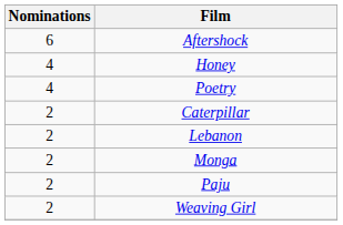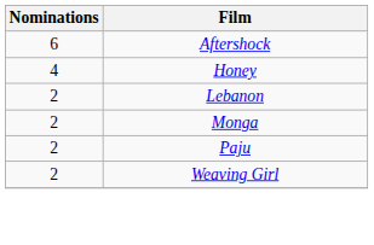 <table class="wikitable" rowspan=2 border=2 style="text-align:center;">
 <tr>
 <th scope="col" width="50">Nominations</th>
 <th scope="col" width="250">Film</th>
 </tr>
 <tr>
 <td>6</td>
 <td><em><a href='#'>Aftershock</a></em></td>
 </tr>
 <tr>
 <td>4</td>
 <td><em><a href='#'>Honey</a></em></td>
-</tr>
-<tr>
-<td>4</td>
-<td><em><a href='#'>Poetry</a></em></td>
-</tr>
-<tr>
-<td>2</td>
-<td><em><a href='#'>Caterpillar</a></em></td>
 </tr>
 <tr>
 <td>2</td>
 <td><em><a href='#'>Lebanon</a></em></td>
 </tr>
 <tr>
 <td>2</td>
 <td><em><a href='#'>Monga</a></em></td>
 </tr>
 <tr>
 <td>2</td>
 <td><em><a href='#'>Paju</a></em></td>
 </tr>
 <tr>
 <td>2</td>
 <td><em><a href='#'>Weaving Girl</a></em></td>
 </tr>
 <tr>
 </tr>
 </table>
